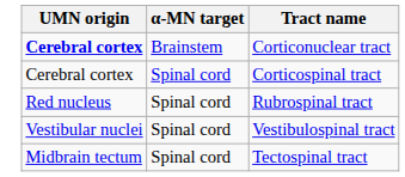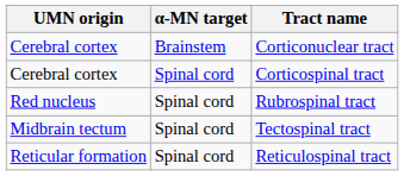 <table class="wikitable" style="float:right; margin-left:10px; margin-top:10px; margin-right:0; clear:both">
 <tr>
 <th>UMN origin</th>
 <th>α-MN target</th>
 <th>Tract name</th>
 </tr>
 <tr>
-<td><strong><a href='#'>Cerebral cortex</a></strong></td>
+<td><a href='#'>Cerebral cortex</a></td>
 <td><a href='#'>Brainstem</a></td>
 <td><a href='#'>Corticonuclear tract</a></td>
 </tr>
 <tr>
 <td>Cerebral cortex</td>
 <td><a href='#'>Spinal cord</a></td>
 <td><a href='#'>Corticospinal tract</a></td>
 </tr>
 <tr>
 <td><a href='#'>Red nucleus</a></td>
 <td>Spinal cord</td>
 <td><a href='#'>Rubrospinal tract</a></td>
 </tr>
 <tr>
-<td><a href='#'>Vestibular nuclei</a></td>
-<td>Spinal cord</td>
-<td><a href='#'>Vestibulospinal tract</a></td>
-</tr>
-<tr>
 <td><a href='#'>Midbrain tectum</a></td>
 <td>Spinal cord</td>
 <td><a href='#'>Tectospinal tract</a></td>
 </tr>
+<tr>
+<td><a href='#'>Reticular formation</a></td>
+<td>Spinal cord</td>
+<td><a href='#'>Reticulospinal tract</a></td>
+</tr>
 </table>
